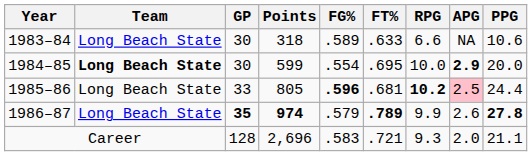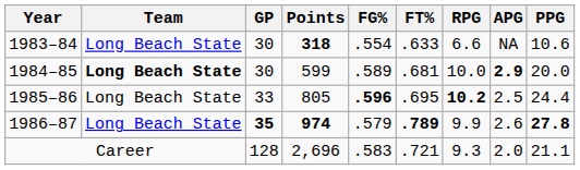 <table class="wikitable"; style="text-align:center";>
 <tr>
 <th>Year</th>
 <th>Team</th>
 <th>GP</th>
 <th>Points</th>
 <th>FG%</th>
 <th>FT%</th>
 <th>RPG</th>
 <th>APG</th>
 <th>PPG</th>
 </tr>
 <tr>
 <td>1983–84</td>
 <td><a href='#'>Long Beach State</a></td>
 <td>30</td>
-<td>318</td>
-<td>.589</td>
+<td><strong>318</strong></td>
+<td>.554</td>
 <td>.633</td>
 <td>6.6</td>
 <td>NA</td>
 <td>10.6</td>
 </tr>
 <tr>
 <td>1984–85</td>
 <td><strong>Long Beach State</strong></td>
 <td>30</td>
 <td>599</td>
-<td>.554</td>
-<td>.695</td>
+<td>.589</td>
+<td>.681</td>
 <td>10.0</td>
 <td><strong>2.9</strong></td>
 <td>20.0</td>
 </tr>
 <tr>
 <td>1985–86</td>
 <td>Long Beach State</td>
 <td>33</td>
 <td>805</td>
 <td><strong>.596</strong></td>
-<td>.681</td>
+<td>.695</td>
 <td><strong>10.2</strong></td>
-<td style="background: pink;">2.5</td>
+<td>2.5</td>
 <td>24.4</td>
 </tr>
 <tr>
 <td>1986–87</td>
 <td><a href='#'>Long Beach State</a></td>
 <td><strong>35</strong></td>
 <td><strong>974</strong></td>
 <td>.579</td>
 <td><strong>.789</strong></td>
 <td>9.9</td>
 <td>2.6</td>
 <td><strong>27.8</strong></td>
 </tr>
 <tr>
 <td colspan=2; align=center>Career</td>
 <td>128</td>
 <td>2,696</td>
 <td>.583</td>
 <td>.721</td>
 <td>9.3</td>
 <td>2.0</td>
 <td>21.1</td>
 </tr>
 </table>
